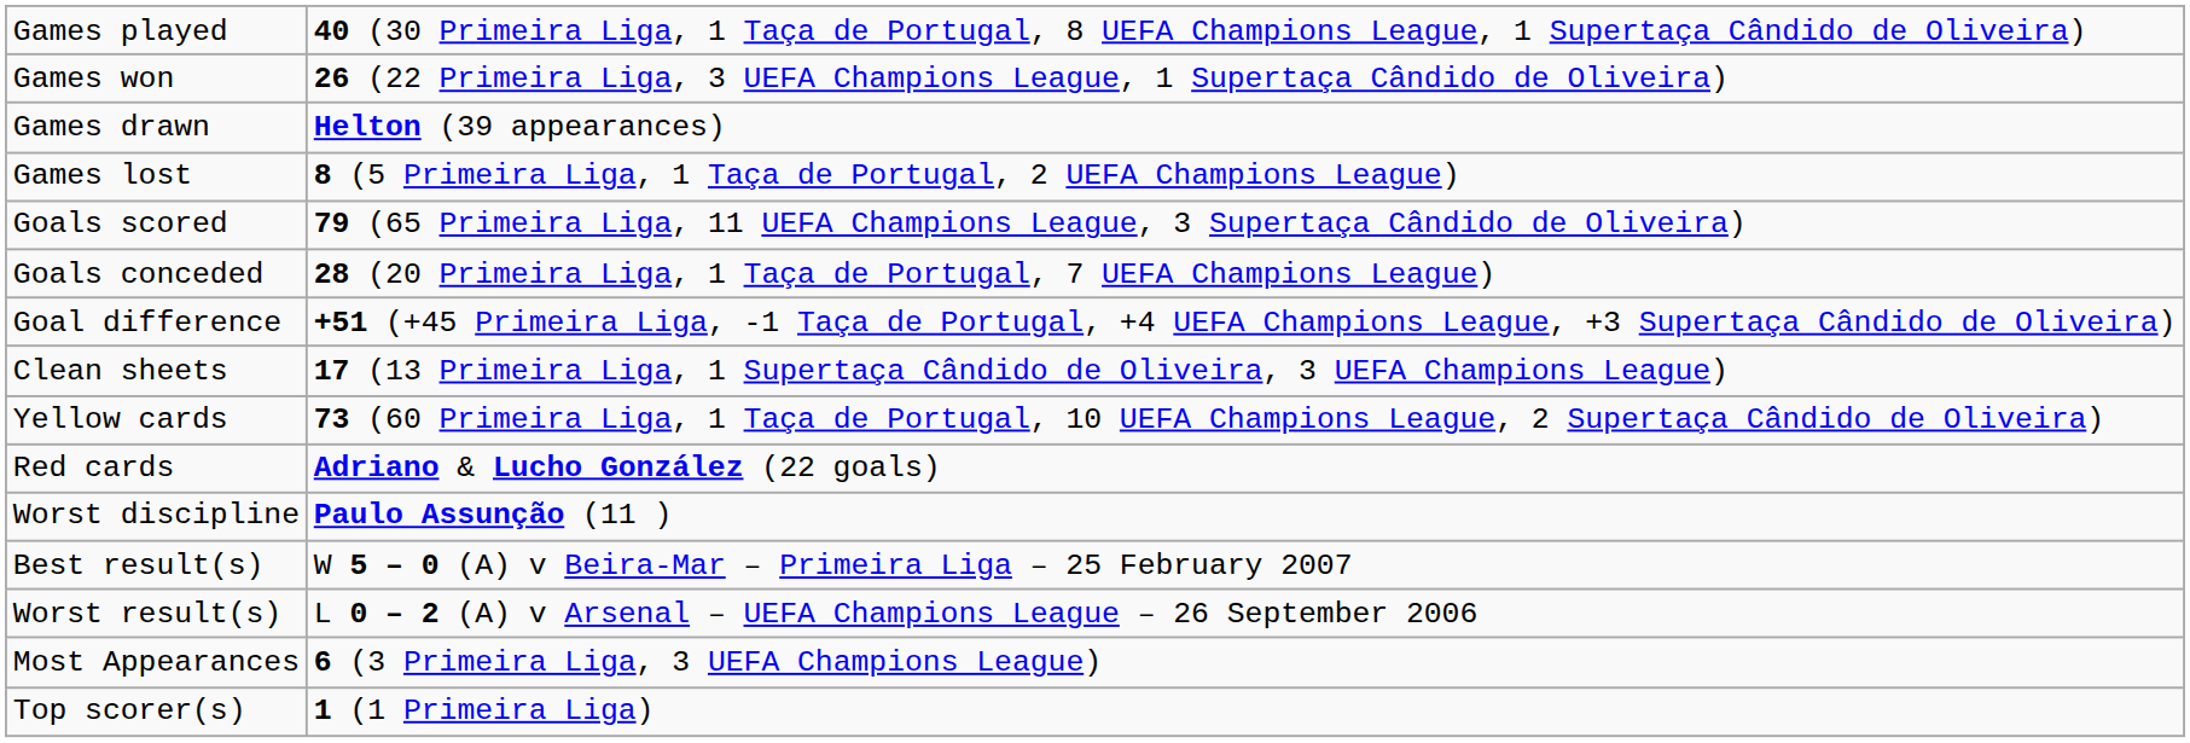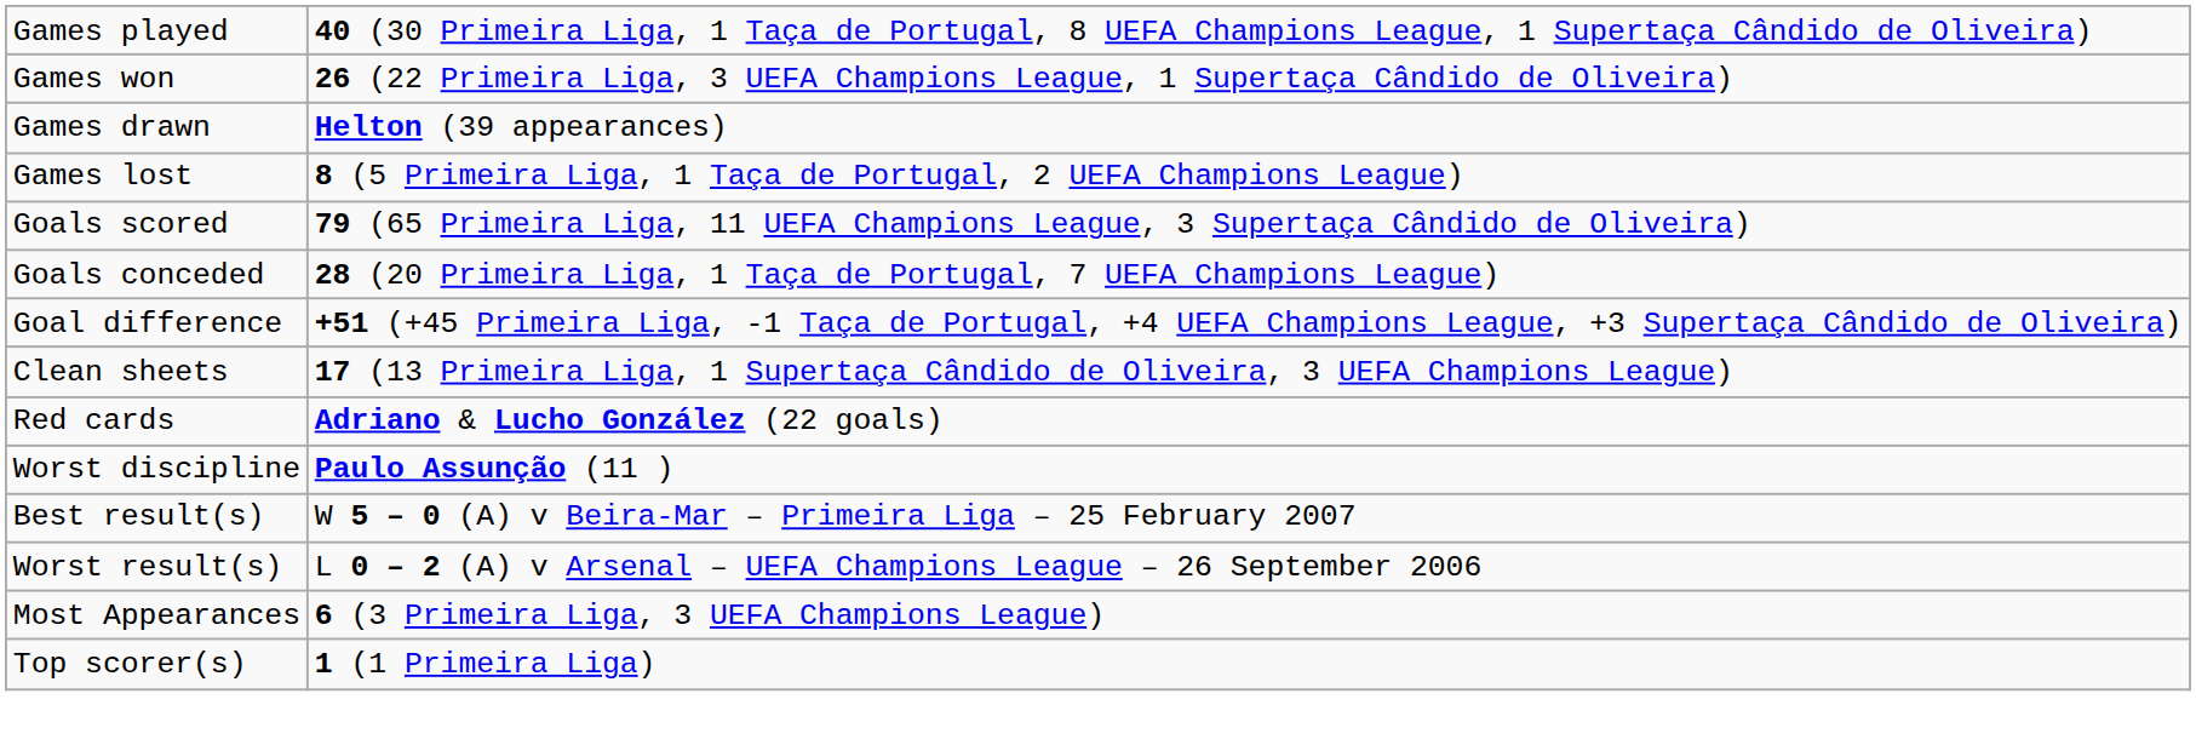 <table class="wikitable">
 <tr>
 <td>Games played</td>
 <td><strong>40</strong> (30 <a href='#'>Primeira Liga</a>, 1 <a href='#'>Taça de Portugal</a>, 8 <a href='#'>UEFA Champions League</a>, 1 <a href='#'>Supertaça Cândido de Oliveira</a>)</td>
 </tr>
 <tr>
 <td>Games won</td>
 <td><strong>26</strong> (22 <a href='#'>Primeira Liga</a>, 3 <a href='#'>UEFA Champions League</a>, 1 <a href='#'>Supertaça Cândido de Oliveira</a>)</td>
 </tr>
 <tr>
 <td>Games drawn</td>
 <td><strong><a href='#'>Helton</a></strong> (39 appearances)</td>
 </tr>
 <tr>
 <td>Games lost</td>
 <td><strong>8</strong> (5 <a href='#'>Primeira Liga</a>, 1 <a href='#'>Taça de Portugal</a>, 2 <a href='#'>UEFA Champions League</a>)</td>
 </tr>
 <tr>
 <td>Goals scored</td>
 <td><strong>79</strong> (65 <a href='#'>Primeira Liga</a>, 11 <a href='#'>UEFA Champions League</a>, 3 <a href='#'>Supertaça Cândido de Oliveira</a>)</td>
 </tr>
 <tr>
 <td>Goals conceded</td>
 <td><strong>28</strong> (20 <a href='#'>Primeira Liga</a>, 1 <a href='#'>Taça de Portugal</a>, 7 <a href='#'>UEFA Champions League</a>)</td>
 </tr>
 <tr>
 <td>Goal difference</td>
 <td><strong>+51</strong> (+45 <a href='#'>Primeira Liga</a>, -1 <a href='#'>Taça de Portugal</a>, +4 <a href='#'>UEFA Champions League</a>, +3 <a href='#'>Supertaça Cândido de Oliveira</a>)</td>
 </tr>
 <tr>
 <td>Clean sheets</td>
 <td><strong>17</strong> (13 <a href='#'>Primeira Liga</a>, 1 <a href='#'>Supertaça Cândido de Oliveira</a>, 3 <a href='#'>UEFA Champions League</a>)</td>
 </tr>
 <tr>
-<td>Yellow cards</td>
-<td><strong>73</strong> (60 <a href='#'>Primeira Liga</a>, 1 <a href='#'>Taça de Portugal</a>, 10 <a href='#'>UEFA Champions League</a>, 2 <a href='#'>Supertaça Cândido de Oliveira</a>)</td>
-</tr>
-<tr>
 <td>Red cards</td>
 <td><strong><a href='#'>Adriano</a></strong> & <strong><a href='#'>Lucho González</a></strong> (22 goals)</td>
 </tr>
 <tr>
 <td>Worst discipline</td>
 <td><strong><a href='#'>Paulo Assunção</a></strong> (11 )</td>
 </tr>
 <tr>
 <td>Best result(s)</td>
 <td>W <strong>5 – 0</strong> (A) v <a href='#'>Beira-Mar</a> – <a href='#'>Primeira Liga</a> – 25 February 2007</td>
 </tr>
 <tr>
 <td>Worst result(s)</td>
 <td>L <strong>0 – 2</strong> (A) v <a href='#'>Arsenal</a> – <a href='#'>UEFA Champions League</a> – 26 September 2006</td>
 </tr>
 <tr>
 <td>Most Appearances</td>
 <td><strong>6</strong> (3 <a href='#'>Primeira Liga</a>, 3 <a href='#'>UEFA Champions League</a>)</td>
 </tr>
 <tr>
 <td>Top scorer(s)</td>
 <td><strong>1</strong> (1 <a href='#'>Primeira Liga</a>)</td>
 </tr>
 </table>
